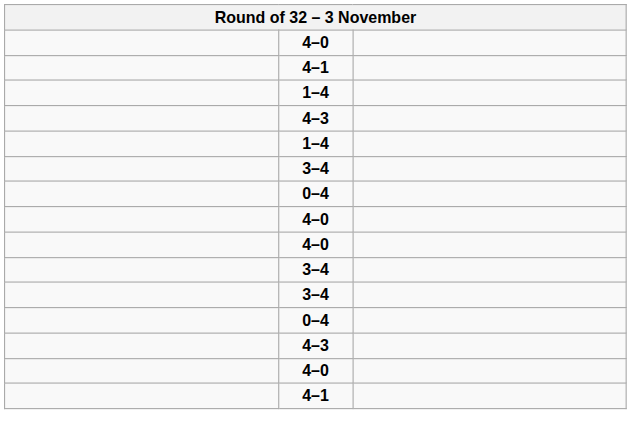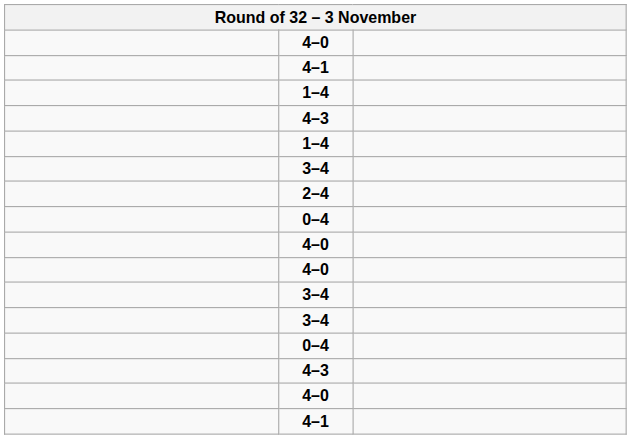 <table class="wikitable" style="text-align: center; font-size:90% ">
 <tr>
 <th colspan=3>Round of 32 – 3 November</th>
 </tr>
 <tr>
 <td align=left width="240"><strong></strong></td>
 <td align=center width="60"><strong>4–0</strong></td>
 <td align=left width="240"></td>
 </tr>
 <tr>
 <td align=left><strong></strong></td>
 <td align=center><strong>4–1</strong></td>
 <td align=left></td>
 </tr>
 <tr>
 <td align=left></td>
 <td align=center><strong>1–4</strong></td>
 <td align=left><strong></strong></td>
 </tr>
 <tr>
 <td align=left><strong></strong></td>
 <td align=center><strong>4–3</strong></td>
 <td align=left></td>
 </tr>
 <tr>
 <td align=left></td>
 <td align=center><strong>1–4</strong></td>
 <td align=left><strong></strong></td>
 </tr>
 <tr>
 <td align=left></td>
 <td align=center><strong>3–4</strong></td>
+<td align=left><strong></strong></td>
+</tr>
+<tr>
+<td align=left></td>
+<td align=center><strong>2–4</strong></td>
 <td align=left><strong></strong></td>
 </tr>
 <tr>
 <td align=left></td>
 <td align=center><strong>0–4</strong></td>
 <td align=left><strong></strong></td>
 </tr>
 <tr>
 <td align=left><strong></strong></td>
 <td align=center><strong>4–0</strong></td>
 <td align=left></td>
 </tr>
 <tr>
 <td align=left><strong></strong></td>
 <td align=center><strong>4–0</strong></td>
 <td align=left></td>
 </tr>
 <tr>
 <td align=left></td>
 <td align=center><strong>3–4</strong></td>
 <td align=left><strong></strong></td>
 </tr>
 <tr>
 <td align=left></td>
 <td align=center><strong>3–4</strong></td>
 <td align=left><strong></strong></td>
 </tr>
 <tr>
 <td align=left></td>
 <td align=center><strong>0–4</strong></td>
 <td align=left><strong></strong></td>
 </tr>
 <tr>
 <td align=left><strong></strong></td>
 <td align=center><strong>4–3</strong></td>
 <td align=left></td>
 </tr>
 <tr>
 <td align=left><strong></strong></td>
 <td align=center><strong>4–0</strong></td>
 <td align=left></td>
 </tr>
 <tr>
 <td align=left><strong></strong></td>
 <td align=center><strong>4–1</strong></td>
 <td align=left></td>
 </tr>
 </table>
